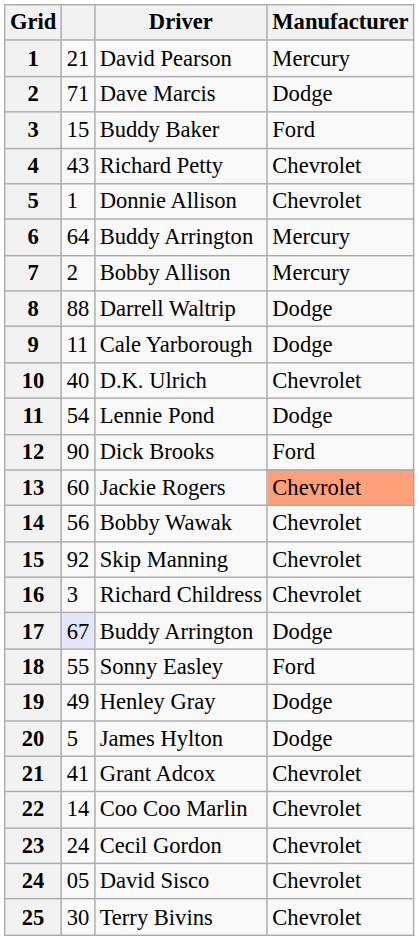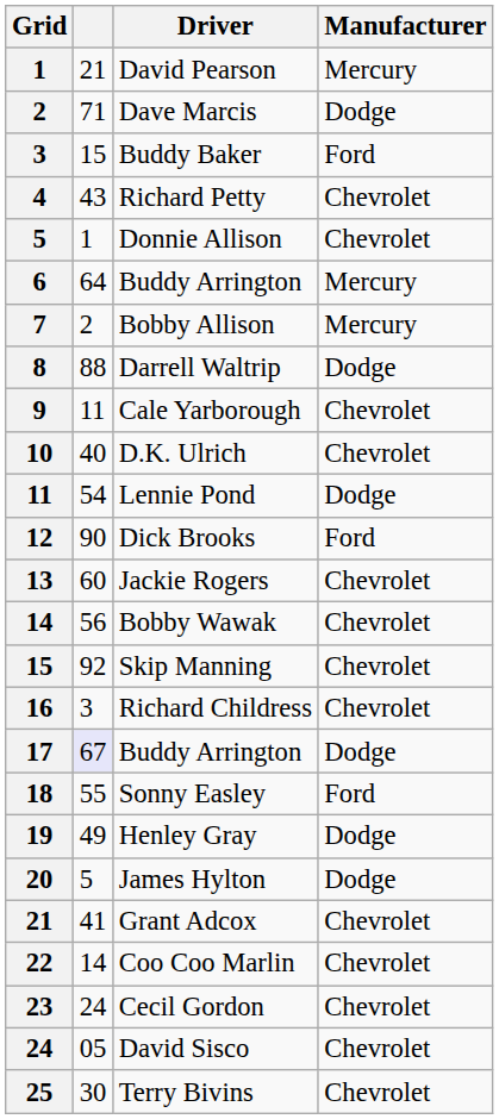 <table class="wikitable">
 <tr>
 <th>Grid</th>
 <th></th>
 <th>Driver</th>
 <th>Manufacturer</th>
 </tr>
 <tr>
 <th>1</th>
 <td>21</td>
 <td>David Pearson</td>
 <td>Mercury</td>
 </tr>
 <tr>
 <th>2</th>
 <td>71</td>
 <td>Dave Marcis</td>
 <td>Dodge</td>
 </tr>
 <tr>
 <th>3</th>
 <td>15</td>
 <td>Buddy Baker</td>
 <td>Ford</td>
 </tr>
 <tr>
 <th>4</th>
 <td>43</td>
 <td>Richard Petty</td>
 <td>Chevrolet</td>
 </tr>
 <tr>
 <th>5</th>
 <td>1</td>
 <td>Donnie Allison</td>
 <td>Chevrolet</td>
 </tr>
 <tr>
 <th>6</th>
 <td>64</td>
 <td>Buddy Arrington</td>
 <td>Mercury</td>
 </tr>
 <tr>
 <th>7</th>
 <td>2</td>
 <td>Bobby Allison</td>
 <td>Mercury</td>
 </tr>
 <tr>
 <th>8</th>
 <td>88</td>
 <td>Darrell Waltrip</td>
 <td>Dodge</td>
 </tr>
 <tr>
 <th>9</th>
 <td>11</td>
 <td>Cale Yarborough</td>
-<td>Dodge</td>
+<td>Chevrolet</td>
 </tr>
 <tr>
 <th>10</th>
 <td>40</td>
 <td>D.K. Ulrich</td>
 <td>Chevrolet</td>
 </tr>
 <tr>
 <th>11</th>
 <td>54</td>
 <td>Lennie Pond</td>
 <td>Dodge</td>
 </tr>
 <tr>
 <th>12</th>
 <td>90</td>
 <td>Dick Brooks</td>
 <td>Ford</td>
 </tr>
 <tr>
 <th>13</th>
 <td>60</td>
 <td>Jackie Rogers</td>
-<td style="background: lightsalmon;">Chevrolet</td>
+<td>Chevrolet</td>
 </tr>
 <tr>
 <th>14</th>
 <td>56</td>
 <td>Bobby Wawak</td>
 <td>Chevrolet</td>
 </tr>
 <tr>
 <th>15</th>
 <td>92</td>
 <td>Skip Manning</td>
 <td>Chevrolet</td>
 </tr>
 <tr>
 <th>16</th>
 <td>3</td>
 <td>Richard Childress</td>
 <td>Chevrolet</td>
 </tr>
 <tr>
 <th>17</th>
 <td style="background: lavender;">67</td>
 <td>Buddy Arrington</td>
 <td>Dodge</td>
 </tr>
 <tr>
 <th>18</th>
 <td>55</td>
 <td>Sonny Easley</td>
 <td>Ford</td>
 </tr>
 <tr>
 <th>19</th>
 <td>49</td>
 <td>Henley Gray</td>
 <td>Dodge</td>
 </tr>
 <tr>
 <th>20</th>
 <td>5</td>
 <td>James Hylton</td>
 <td>Dodge</td>
 </tr>
 <tr>
 <th>21</th>
 <td>41</td>
 <td>Grant Adcox</td>
 <td>Chevrolet</td>
 </tr>
 <tr>
 <th>22</th>
 <td>14</td>
 <td>Coo Coo Marlin</td>
 <td>Chevrolet</td>
 </tr>
 <tr>
 <th>23</th>
 <td>24</td>
 <td>Cecil Gordon</td>
 <td>Chevrolet</td>
 </tr>
 <tr>
 <th>24</th>
 <td>05</td>
 <td>David Sisco</td>
 <td>Chevrolet</td>
 </tr>
 <tr>
 <th>25</th>
 <td>30</td>
 <td>Terry Bivins</td>
 <td>Chevrolet</td>
 </tr>
 </table>
